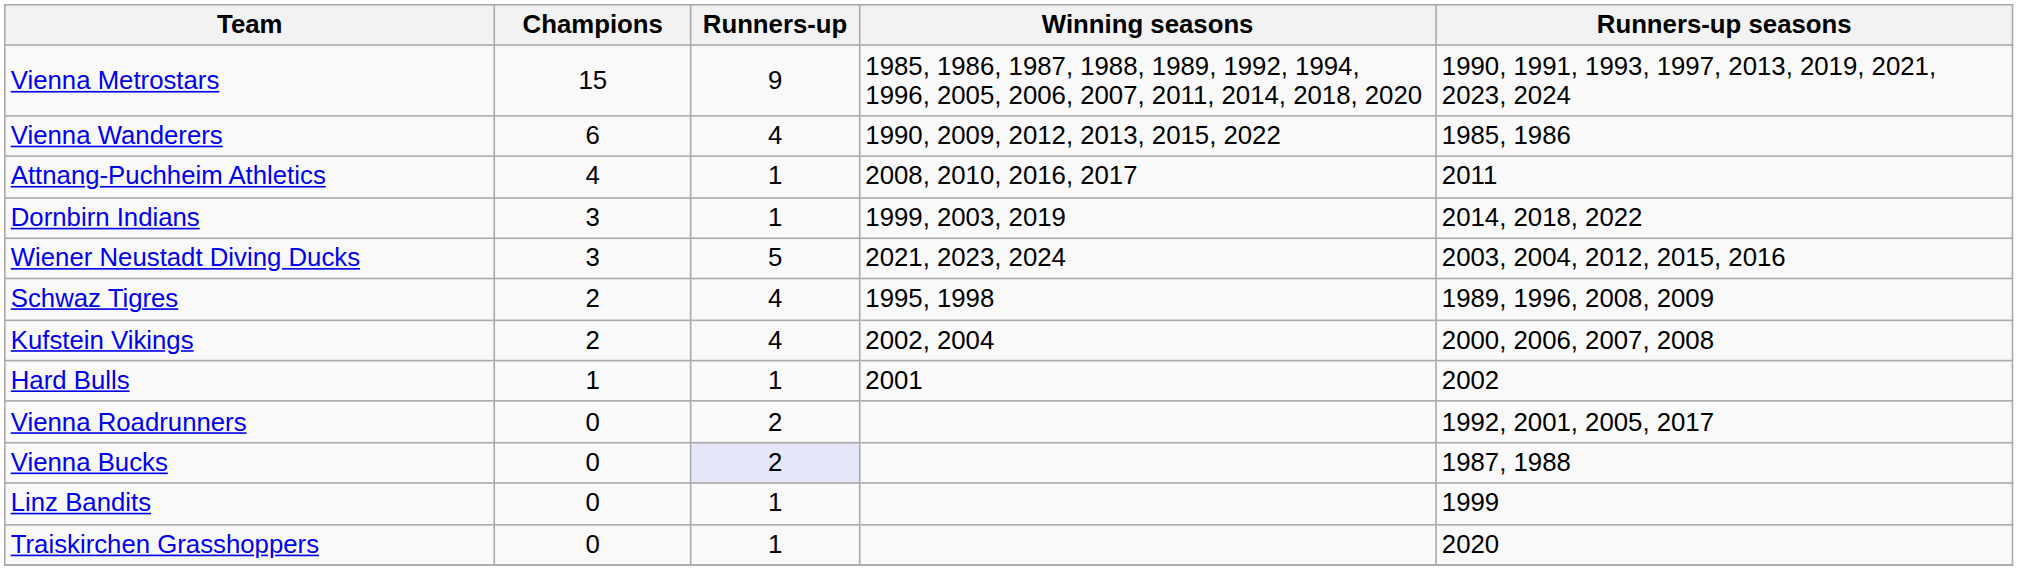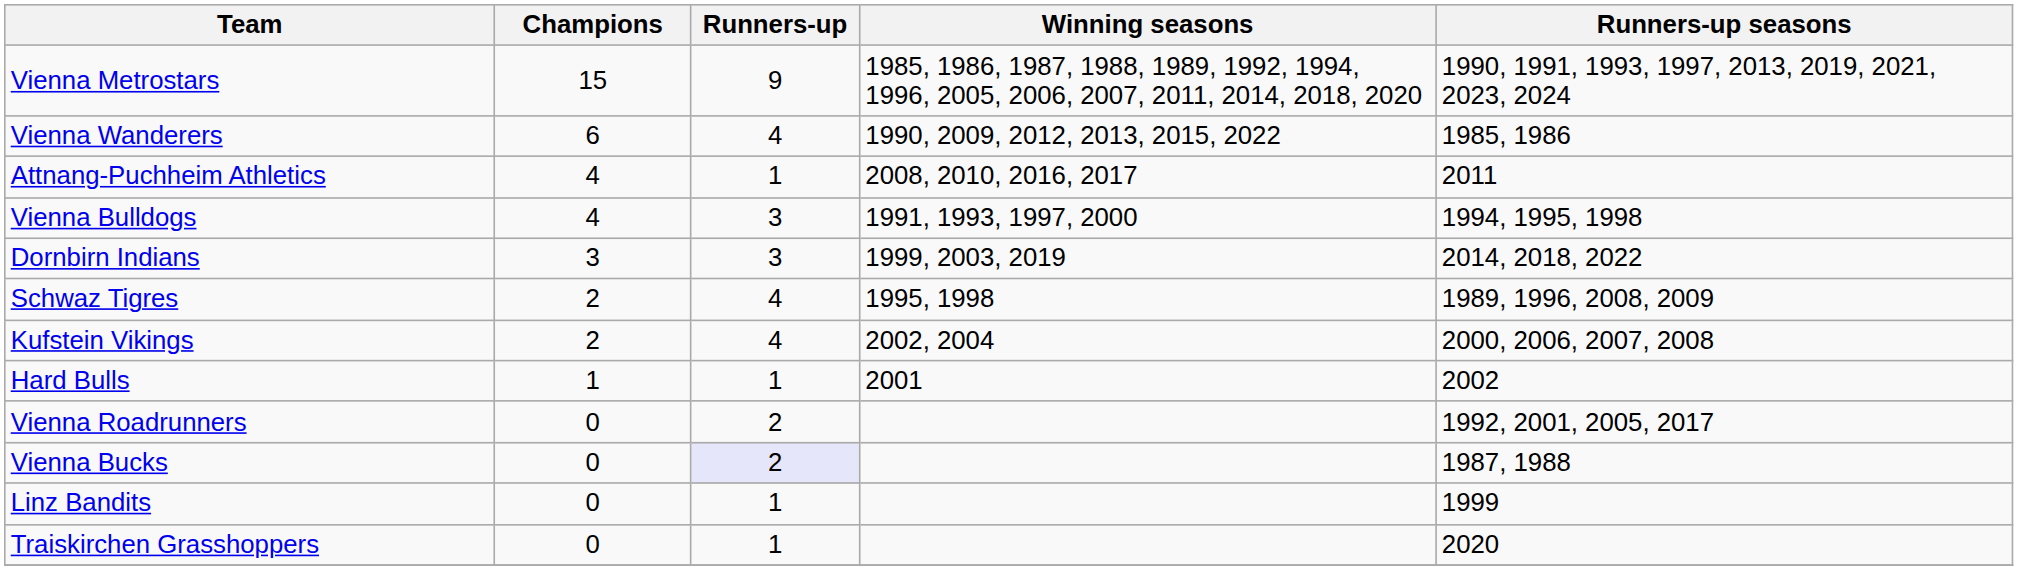 <table class="wikitable">
 <tr>
 <th style="width:17%;">Team</th>
 <th style="width:5%;">Champions</th>
 <th style="width:5%;">Runners-up</th>
 <th style="width:20%;">Winning seasons</th>
 <th style="width:20%;">Runners-up seasons</th>
 </tr>
 <tr>
 <td><a href='#'>Vienna Metrostars</a></td>
 <td align=center>15</td>
 <td align="center">9</td>
 <td>1985, 1986, 1987, 1988, 1989, 1992, 1994, 1996, 2005, 2006, 2007, 2011, 2014, 2018, 2020</td>
 <td>1990, 1991, 1993, 1997, 2013, 2019, 2021, 2023, 2024</td>
 </tr>
 <tr>
 <td><a href='#'>Vienna Wanderers</a></td>
 <td align=center>6</td>
 <td align="center">4</td>
 <td>1990, 2009, 2012, 2013, 2015, 2022</td>
 <td>1985, 1986</td>
 </tr>
 <tr>
 <td><a href='#'>Attnang-Puchheim Athletics</a></td>
 <td align=center>4</td>
 <td align="center">1</td>
 <td>2008, 2010, 2016, 2017</td>
 <td>2011</td>
 </tr>
 <tr>
+<td><a href='#'>Vienna Bulldogs</a></td>
+<td align=center>4</td>
+<td align="center">3</td>
+<td>1991, 1993, 1997, 2000</td>
+<td>1994, 1995, 1998</td>
+</tr>
+<tr>
 <td><a href='#'>Dornbirn Indians</a></td>
 <td align=center>3</td>
-<td align="center">1</td>
+<td align="center">3</td>
 <td>1999, 2003, 2019</td>
 <td>2014, 2018, 2022</td>
-</tr>
-<tr>
-<td><a href='#'>Wiener Neustadt Diving Ducks</a></td>
-<td align=center>3</td>
-<td align="center">5</td>
-<td>2021, 2023, 2024</td>
-<td>2003, 2004, 2012, 2015, 2016</td>
 </tr>
 <tr>
 <td><a href='#'>Schwaz Tigres</a></td>
 <td align=center>2</td>
 <td align="center">4</td>
 <td>1995, 1998</td>
 <td>1989, 1996, 2008, 2009</td>
 </tr>
 <tr>
 <td><a href='#'>Kufstein Vikings</a></td>
 <td align=center>2</td>
 <td align="center">4</td>
 <td>2002, 2004</td>
 <td>2000, 2006, 2007, 2008</td>
 </tr>
 <tr>
 <td><a href='#'>Hard Bulls</a></td>
 <td align=center>1</td>
 <td align="center">1</td>
 <td>2001</td>
 <td>2002</td>
 </tr>
 <tr>
 <td><a href='#'>Vienna Roadrunners</a></td>
 <td align=center>0</td>
 <td align="center">2</td>
 <td></td>
 <td>1992, 2001, 2005, 2017</td>
 </tr>
 <tr>
 <td><a href='#'>Vienna Bucks</a></td>
 <td align=center>0</td>
 <td align="center" style="background: lavender;">2</td>
 <td></td>
 <td>1987, 1988</td>
 </tr>
 <tr>
 <td><a href='#'>Linz Bandits</a></td>
 <td align=center>0</td>
 <td align="center">1</td>
 <td></td>
 <td>1999</td>
 </tr>
 <tr>
 <td><a href='#'>Traiskirchen Grasshoppers</a></td>
 <td align=center>0</td>
 <td align="center">1</td>
 <td></td>
 <td>2020</td>
 </tr>
 <tr>
 </tr>
 </table>
